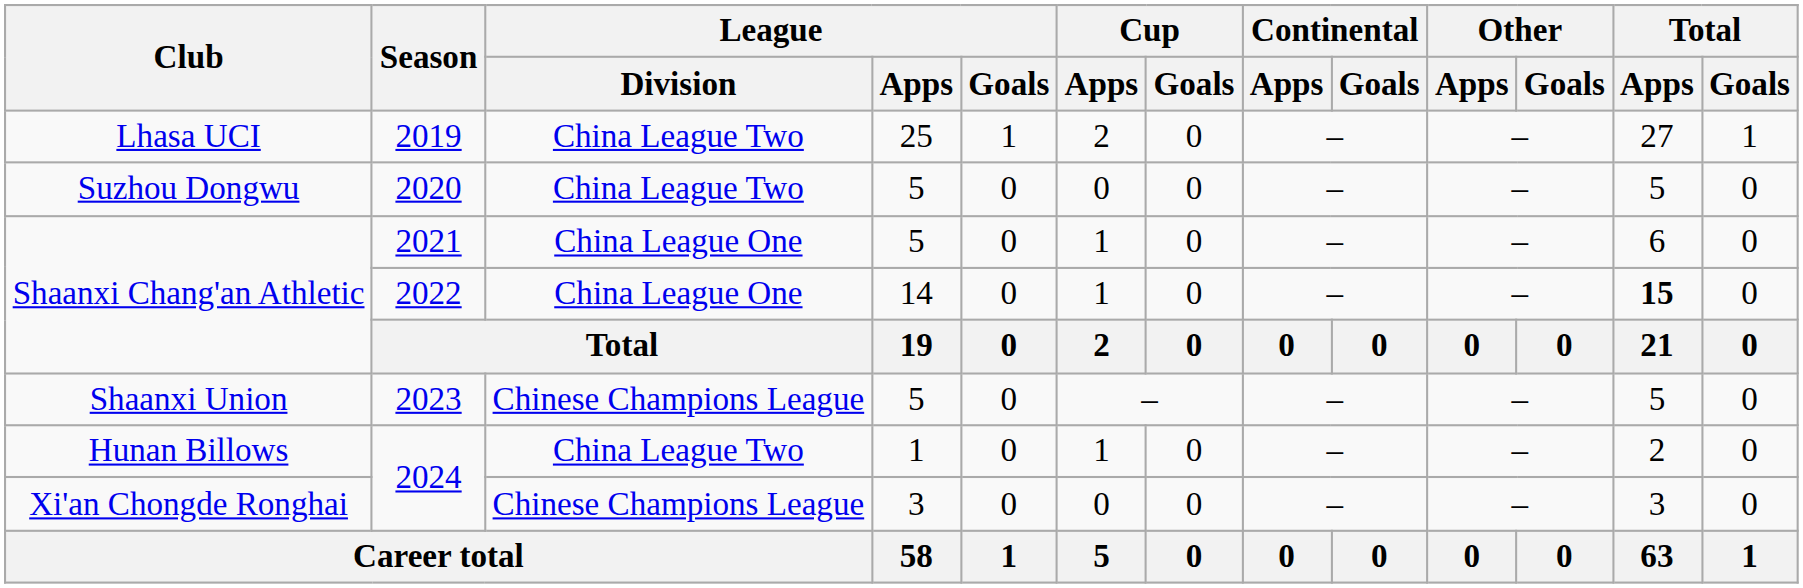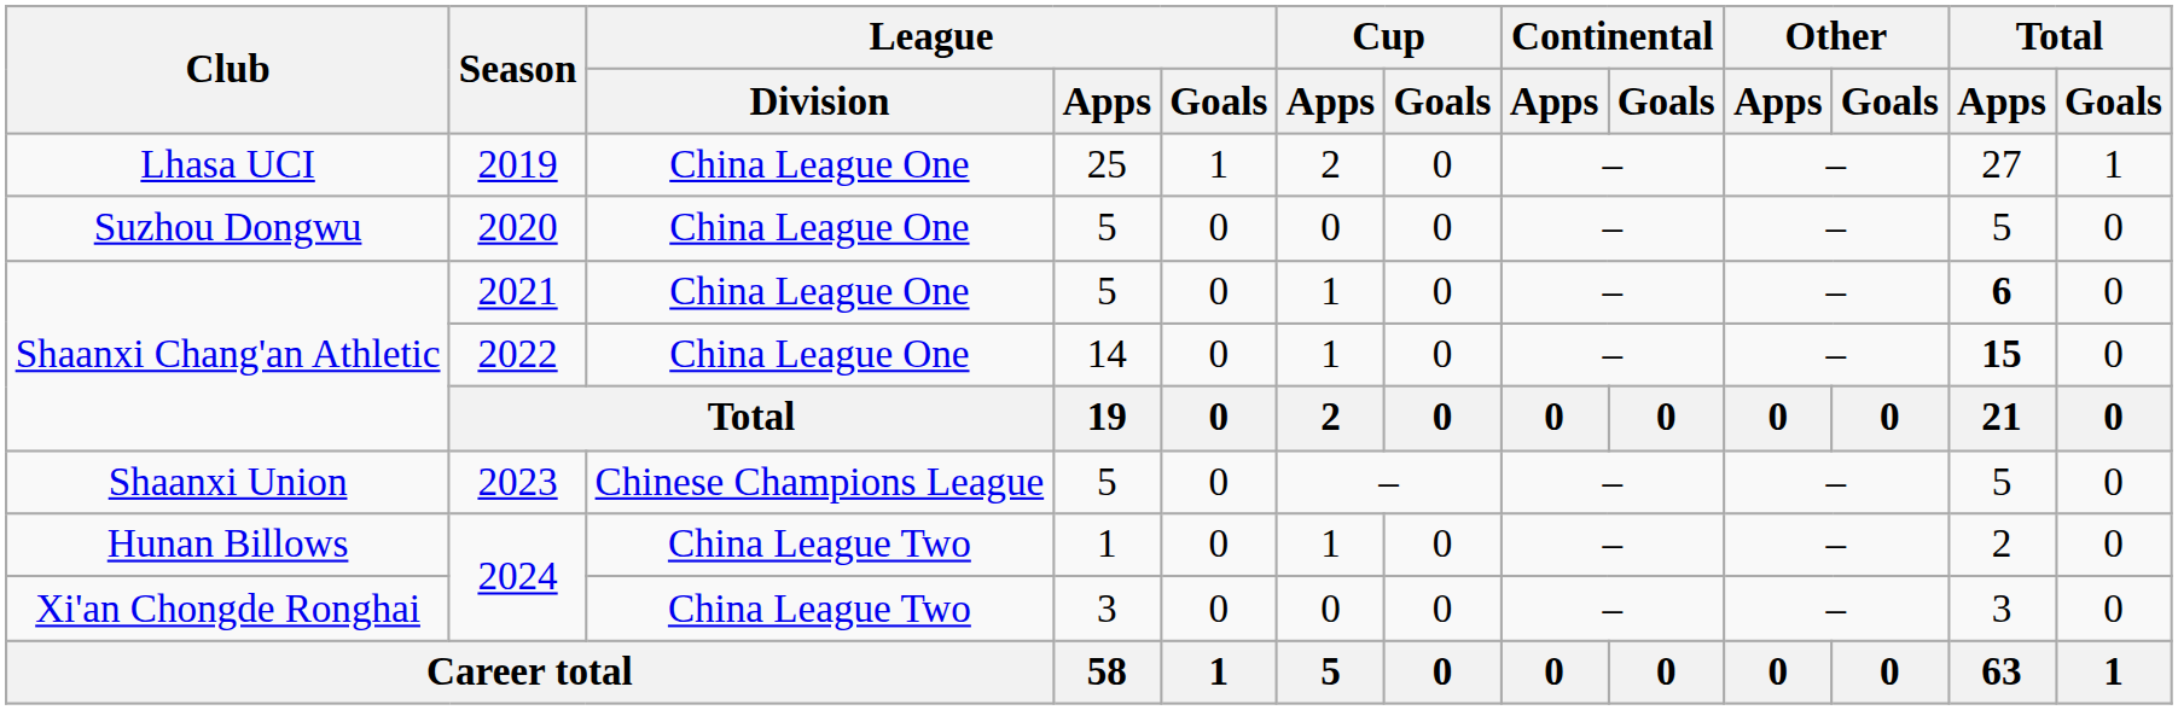 <table class="wikitable" style="text-align: center">
 <tr>
 <th rowspan="2">Club</th>
 <th rowspan="2">Season</th>
 <th colspan="3">League</th>
 <th colspan="2">Cup</th>
 <th colspan="2">Continental</th>
 <th colspan="2">Other</th>
 <th colspan="2">Total</th>
 </tr>
 <tr>
 <th>Division</th>
 <th>Apps</th>
 <th>Goals</th>
 <th>Apps</th>
 <th>Goals</th>
 <th>Apps</th>
 <th>Goals</th>
 <th>Apps</th>
 <th>Goals</th>
 <th>Apps</th>
 <th>Goals</th>
 </tr>
 <tr>
 <td><a href='#'>Lhasa UCI</a></td>
 <td><a href='#'>2019</a></td>
-<td><a href='#'>China League Two</a></td>
+<td><a href='#'>China League One</a></td>
 <td>25</td>
 <td>1</td>
 <td>2</td>
 <td>0</td>
 <td colspan="2">–</td>
 <td colspan="2">–</td>
 <td>27</td>
 <td>1</td>
 </tr>
 <tr>
 <td><a href='#'>Suzhou Dongwu</a></td>
 <td><a href='#'>2020</a></td>
-<td><a href='#'>China League Two</a></td>
+<td><a href='#'>China League One</a></td>
 <td>5</td>
 <td>0</td>
 <td>0</td>
 <td>0</td>
 <td colspan="2">–</td>
 <td colspan="2">–</td>
 <td>5</td>
 <td>0</td>
 </tr>
 <tr>
 <td rowspan=3><a href='#'>Shaanxi Chang'an Athletic</a></td>
 <td><a href='#'>2021</a></td>
 <td><a href='#'>China League One</a></td>
 <td>5</td>
 <td>0</td>
 <td>1</td>
 <td>0</td>
 <td colspan="2">–</td>
 <td colspan="2">–</td>
-<td>6</td>
+<td><strong>6</strong></td>
 <td>0</td>
 </tr>
 <tr>
 <td><a href='#'>2022</a></td>
 <td><a href='#'>China League One</a></td>
 <td>14</td>
 <td>0</td>
 <td>1</td>
 <td>0</td>
 <td colspan="2">–</td>
 <td colspan="2">–</td>
 <td><strong>15</strong></td>
 <td>0</td>
 </tr>
 <tr>
 <th colspan=2>Total</th>
 <th>19</th>
 <th>0</th>
 <th>2</th>
 <th>0</th>
 <th>0</th>
 <th>0</th>
 <th>0</th>
 <th>0</th>
 <th>21</th>
 <th>0</th>
 </tr>
 <tr>
 <td><a href='#'>Shaanxi Union</a></td>
 <td><a href='#'>2023</a></td>
 <td><a href='#'>Chinese Champions League</a></td>
 <td>5</td>
 <td>0</td>
 <td colspan="2">–</td>
 <td colspan="2">–</td>
 <td colspan="2">–</td>
 <td>5</td>
 <td>0</td>
 </tr>
 <tr>
 <td><a href='#'>Hunan Billows</a></td>
 <td rowspan=2><a href='#'>2024</a></td>
 <td><a href='#'>China League Two</a></td>
 <td>1</td>
 <td>0</td>
 <td>1</td>
 <td>0</td>
 <td colspan="2">–</td>
 <td colspan="2">–</td>
 <td>2</td>
 <td>0</td>
 </tr>
 <tr>
 <td><a href='#'>Xi'an Chongde Ronghai</a></td>
-<td><a href='#'>Chinese Champions League</a></td>
+<td><a href='#'>China League Two</a></td>
 <td>3</td>
 <td>0</td>
 <td>0</td>
 <td>0</td>
 <td colspan="2">–</td>
 <td colspan="2">–</td>
 <td>3</td>
 <td>0</td>
 </tr>
 <tr>
 <th colspan=3>Career total</th>
 <th>58</th>
 <th>1</th>
 <th>5</th>
 <th>0</th>
 <th>0</th>
 <th>0</th>
 <th>0</th>
 <th>0</th>
 <th>63</th>
 <th>1</th>
 </tr>
 </table>
